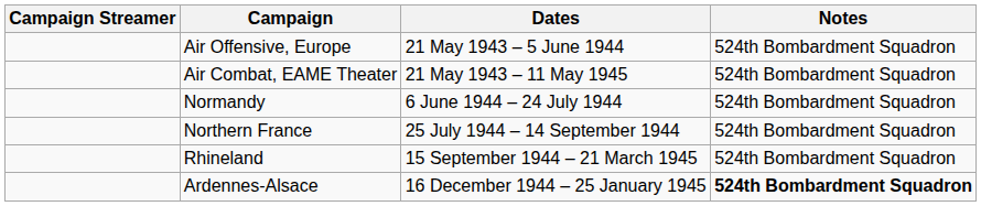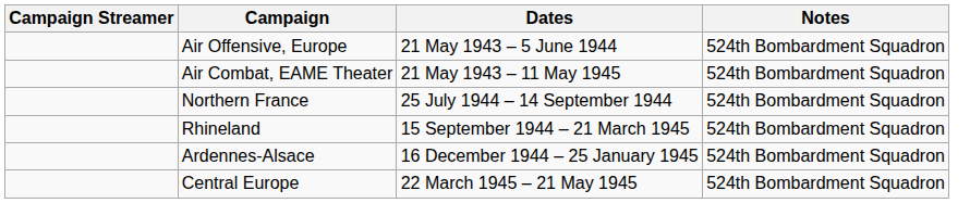 <table class="wikitable">
 <tr style="background:#efefef;">
 <th>Campaign Streamer</th>
 <th>Campaign</th>
 <th>Dates</th>
 <th>Notes</th>
 </tr>
 <tr>
 <td></td>
 <td>Air Offensive, Europe</td>
 <td>21 May 1943 – 5 June 1944</td>
 <td>524th Bombardment Squadron</td>
 </tr>
 <tr>
 <td></td>
 <td>Air Combat, EAME Theater</td>
 <td>21 May 1943 – 11 May 1945</td>
 <td>524th Bombardment Squadron</td>
 </tr>
 <tr>
 <td></td>
-<td>Normandy</td>
-<td>6 June 1944 – 24 July 1944</td>
-<td>524th Bombardment Squadron</td>
-</tr>
-<tr>
-<td></td>
 <td>Northern France</td>
 <td>25 July 1944 – 14 September 1944</td>
 <td>524th Bombardment Squadron</td>
 </tr>
 <tr>
 <td></td>
 <td>Rhineland</td>
 <td>15 September 1944 – 21 March 1945</td>
 <td>524th Bombardment Squadron</td>
 </tr>
 <tr>
 <td></td>
 <td>Ardennes-Alsace</td>
 <td>16 December 1944 – 25 January 1945</td>
-<td><strong>524th Bombardment Squadron</strong></td>
+<td>524th Bombardment Squadron</td>
+</tr>
+<tr>
+<td></td>
+<td>Central Europe</td>
+<td>22 March 1945 – 21 May 1945</td>
+<td>524th Bombardment Squadron</td>
 </tr>
 </table>
